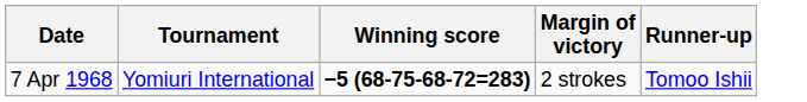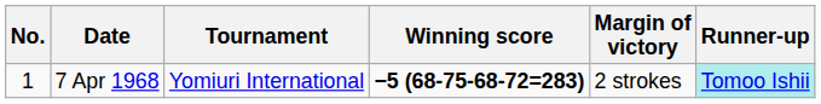 <table class="wikitable" style="font-size:95%;">
 <tr>
+<th>No.</th>
 <th>Date</th>
 <th>Tournament</th>
 <th>Winning score</th>
 <th>Margin of<br>victory</th>
 <th>Runner-up</th>
 </tr>
 <tr>
+<td align=center>1</td>
 <td align=right>7 Apr <a href='#'>1968</a></td>
 <td><a href='#'>Yomiuri International</a></td>
 <td><strong>−5 (68-75-68-72=283)</strong></td>
 <td>2 strokes</td>
-<td> <a href='#'>Tomoo Ishii</a></td>
+<td style="background: paleturquoise;"> <a href='#'>Tomoo Ishii</a></td>
 </tr>
 </table>
